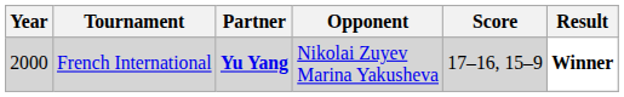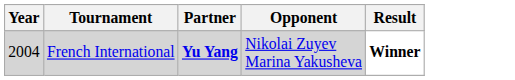 <table class="sortable wikitable" style="font-size: 90%;">
 <tr>
 <th>Year</th>
 <th>Tournament</th>
 <th>Partner</th>
 <th>Opponent</th>
-<th>Score</th>
 <th>Result</th>
 </tr>
 <tr style="background:#D5D5D5">
-<td align="center">2000</td>
+<td align="center">2004</td>
 <td align="left"><a href='#'>French International</a></td>
 <td align="left"><strong> <a href='#'>Yu Yang</a></strong></td>
 <td align="left"> <a href='#'>Nikolai Zuyev</a> <br>  <a href='#'>Marina Yakusheva</a></td>
-<td align="left">17–16, 15–9</td>
 <td style="text-align:left; background:white"> <strong>Winner</strong></td>
 </tr>
 </table>
